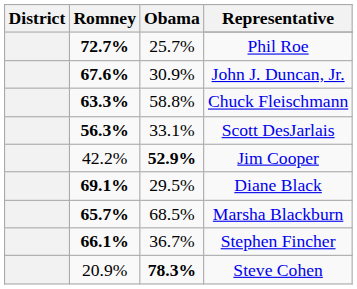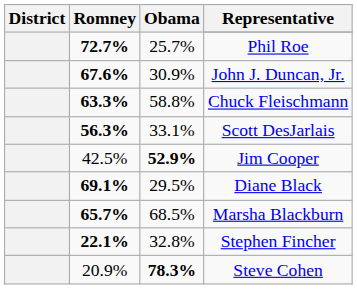 <table class="wikitable sortable">
 <tr>
 <th>District</th>
 <th>Romney</th>
 <th>Obama</th>
 <th>Representative</th>
 </tr>
 <tr align="center">
 <th rowspan="2" ></th>
 <td rowspan="2"><strong>72.7%</strong></td>
 <td rowspan="2">25.7%</td>
 </tr>
 <tr align="center">
 <td><a href='#'>Phil Roe</a></td>
 </tr>
 <tr align="center">
 <th></th>
 <td><strong>67.6%</strong></td>
 <td>30.9%</td>
 <td><a href='#'>John J. Duncan, Jr.</a></td>
 </tr>
 <tr align="center">
 <th></th>
 <td><strong>63.3%</strong></td>
 <td>58.8%</td>
 <td><a href='#'>Chuck Fleischmann</a></td>
 </tr>
 <tr align="center">
 <th></th>
 <td><strong>56.3%</strong></td>
 <td>33.1%</td>
 <td><a href='#'>Scott DesJarlais</a></td>
 </tr>
 <tr align="center">
 <th></th>
-<td>42.2%</td>
+<td>42.5%</td>
 <td><strong>52.9%</strong></td>
 <td><a href='#'>Jim Cooper</a></td>
 </tr>
 <tr align="center">
 <th></th>
 <td><strong>69.1%</strong></td>
 <td>29.5%</td>
 <td><a href='#'>Diane Black</a></td>
 </tr>
 <tr align="center">
 <th></th>
 <td><strong>65.7%</strong></td>
 <td>68.5%</td>
 <td><a href='#'>Marsha Blackburn</a></td>
 </tr>
 <tr align="center">
 <th></th>
-<td><strong>66.1%</strong></td>
-<td>36.7%</td>
+<td><strong>22.1%</strong></td>
+<td>32.8%</td>
 <td><a href='#'>Stephen Fincher</a></td>
 </tr>
 <tr align="center">
 <th></th>
 <td>20.9%</td>
 <td><strong>78.3%</strong></td>
 <td><a href='#'>Steve Cohen</a></td>
 </tr>
 </table>
